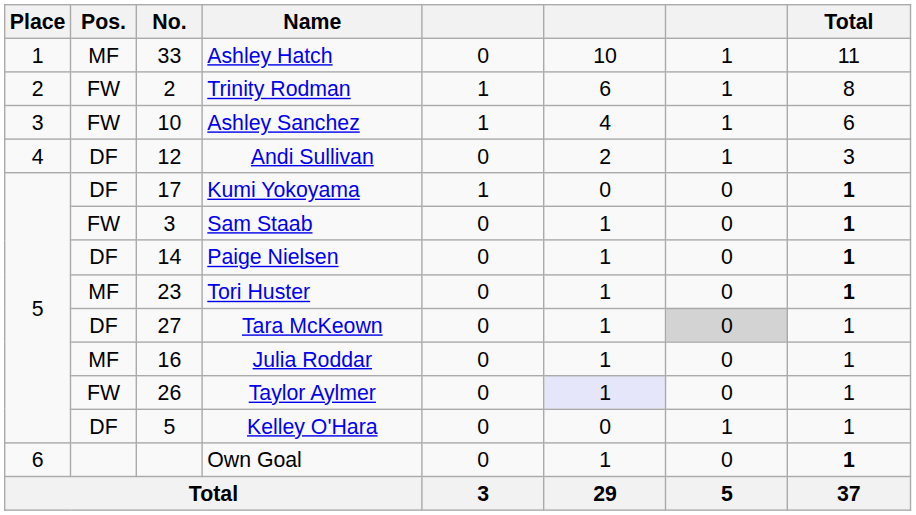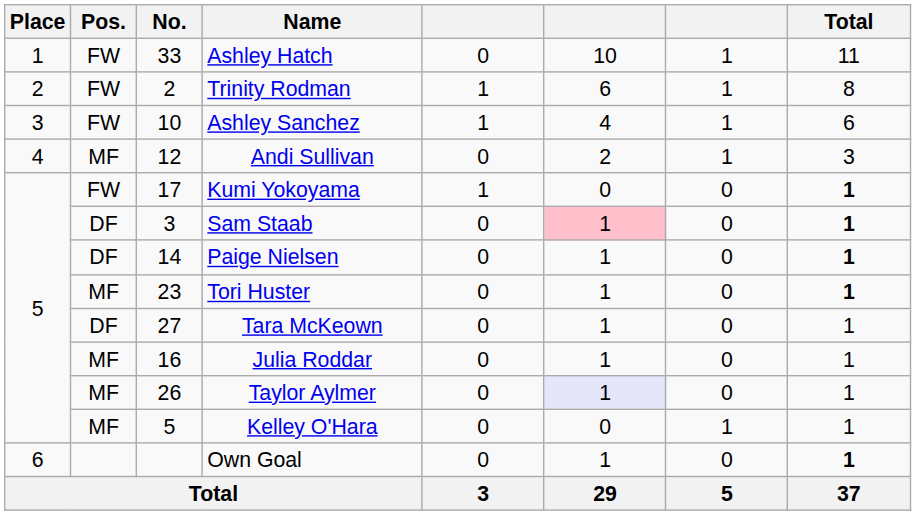 <table class="wikitable sortable" style="font-size: 95%; text-align: center;">
 <tr>
 <th width=40>Place</th>
 <th width=40>Pos.</th>
 <th width=40>No.</th>
 <th width=150>Name</th>
 <th width=80></th>
 <th width=80></th>
 <th width=80></th>
 <th width=80><strong>Total</strong></th>
 </tr>
 <tr>
 <td>1</td>
-<td>MF</td>
+<td>FW</td>
 <td>33</td>
 <td align="left"> <a href='#'>Ashley Hatch</a></td>
 <td>0</td>
 <td>10</td>
 <td>1</td>
 <td>11</td>
 </tr>
 <tr>
 <td>2</td>
 <td>FW</td>
 <td>2</td>
 <td align="left"> <a href='#'>Trinity Rodman</a></td>
 <td>1</td>
 <td>6</td>
 <td>1</td>
 <td>8</td>
 </tr>
 <tr>
 <td>3</td>
 <td>FW</td>
 <td>10</td>
 <td align="left"> <a href='#'>Ashley Sanchez</a></td>
 <td>1</td>
 <td>4</td>
 <td>1</td>
 <td>6</td>
 </tr>
 <tr>
 <td>4</td>
-<td>DF</td>
+<td>MF</td>
 <td>12</td>
 <td> <a href='#'>Andi Sullivan</a></td>
 <td>0</td>
 <td>2</td>
 <td>1</td>
 <td>3</td>
 </tr>
 <tr>
 <td rowspan="8">5</td>
-<td>DF</td>
+<td>FW</td>
 <td>17</td>
 <td align="left"> <a href='#'>Kumi Yokoyama</a></td>
 <td>1</td>
 <td>0</td>
 <td>0</td>
 <td><strong>1</strong></td>
 </tr>
 <tr>
-<td>FW</td>
+<td>DF</td>
 <td>3</td>
 <td align="left"> <a href='#'>Sam Staab</a></td>
 <td>0</td>
-<td>1</td>
+<td style="background: pink;">1</td>
 <td>0</td>
 <td><strong>1</strong></td>
 </tr>
 <tr>
 <td>DF</td>
 <td>14</td>
 <td align="left"> <a href='#'>Paige Nielsen</a></td>
 <td>0</td>
 <td>1</td>
 <td>0</td>
 <td><strong>1</strong></td>
 </tr>
 <tr>
 <td>MF</td>
 <td>23</td>
 <td align="left"> <a href='#'>Tori Huster</a></td>
 <td>0</td>
 <td>1</td>
 <td>0</td>
 <td><strong>1</strong></td>
 </tr>
 <tr>
 <td>DF</td>
 <td>27</td>
 <td> <a href='#'>Tara McKeown</a></td>
 <td>0</td>
 <td>1</td>
-<td style="background: lightgrey;">0</td>
+<td>0</td>
 <td>1</td>
 </tr>
 <tr>
 <td>MF</td>
 <td>16</td>
 <td><a href='#'>Julia Roddar</a></td>
 <td>0</td>
 <td>1</td>
 <td>0</td>
 <td>1</td>
 </tr>
 <tr>
-<td>FW</td>
+<td>MF</td>
 <td>26</td>
 <td> <a href='#'>Taylor Aylmer</a></td>
 <td>0</td>
 <td style="background: lavender;">1</td>
 <td>0</td>
 <td>1</td>
 </tr>
 <tr>
-<td>DF</td>
+<td>MF</td>
 <td>5</td>
 <td> <a href='#'>Kelley O'Hara</a></td>
 <td>0</td>
 <td>0</td>
 <td>1</td>
 <td>1</td>
 </tr>
 <tr>
 <td>6</td>
 <td></td>
 <td></td>
 <td align="left">Own Goal</td>
 <td>0</td>
 <td>1</td>
 <td>0</td>
 <td><strong>1</strong></td>
 </tr>
 <tr>
 <th colspan="4">Total</th>
 <th>3</th>
 <th>29</th>
 <th>5</th>
 <th>37</th>
 </tr>
 </table>
